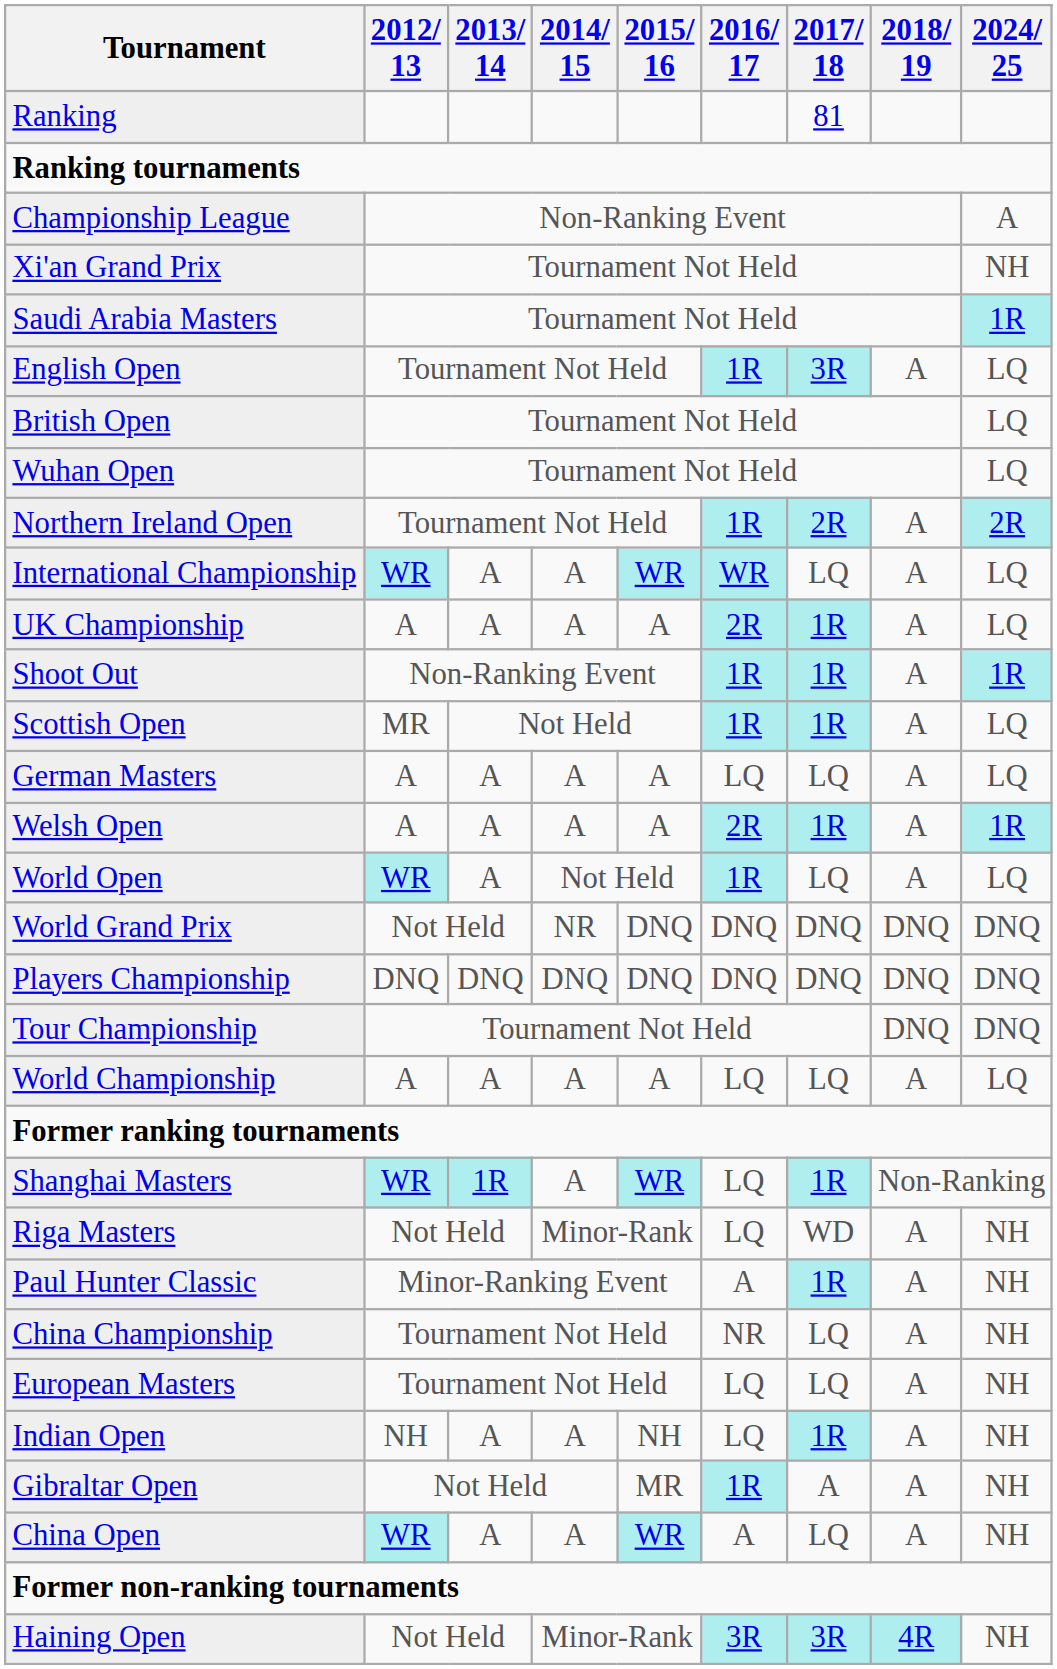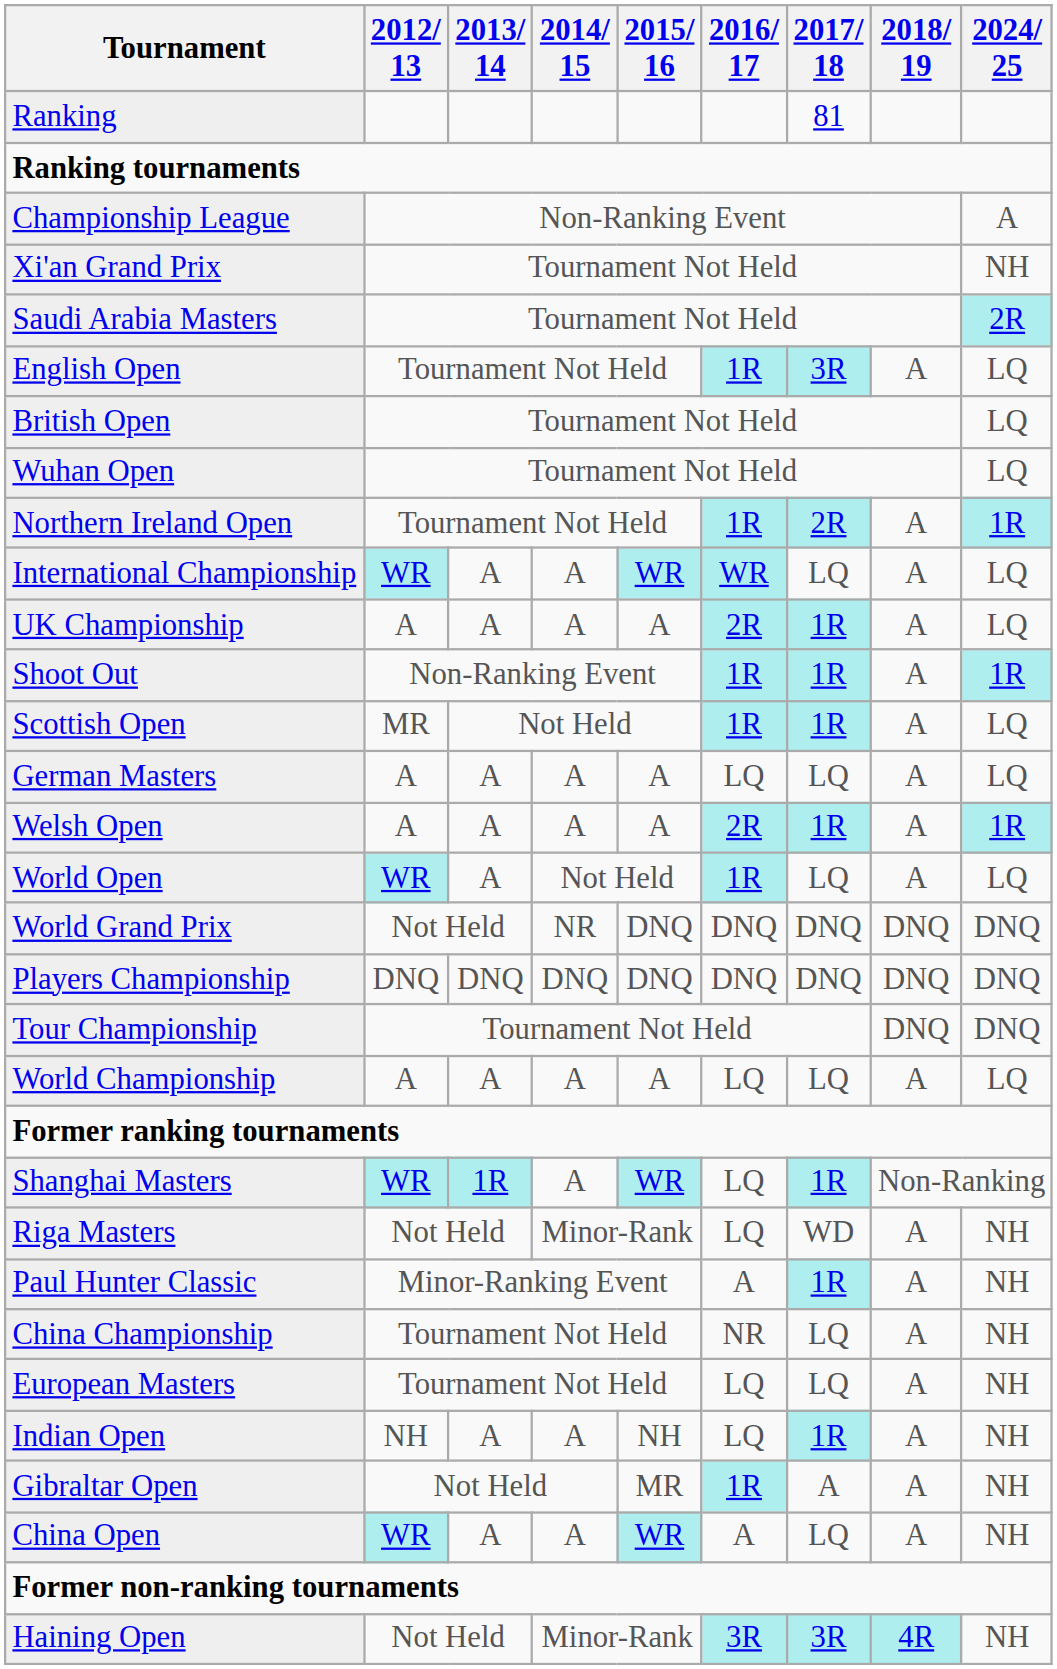 <table class="wikitable"  style="font-size:85%;">
 <tr>
 <th>Tournament</th>
 <th><a href='#'>2012/<br>13</a></th>
 <th><a href='#'>2013/<br>14</a></th>
 <th><a href='#'>2014/<br>15</a></th>
 <th><a href='#'>2015/<br>16</a></th>
 <th><a href='#'>2016/<br>17</a></th>
 <th><a href='#'>2017/<br>18</a></th>
 <th><a href='#'>2018/<br>19</a></th>
 <th><a href='#'>2024/<br>25</a></th>
 </tr>
 <tr>
 <td style="background:#EFEFEF;"><a href='#'>Ranking</a></td>
 <td align="center"></td>
 <td align="center"></td>
 <td align="center"></td>
 <td align="center"></td>
 <td align="center"></td>
 <td align="center"><a href='#'>81</a></td>
 <td align="center"></td>
 <td align="center"></td>
 </tr>
 <tr>
 <td colspan="10"><strong>Ranking tournaments</strong></td>
 </tr>
 <tr>
 <td style="background:#EFEFEF;"><a href='#'>Championship League</a></td>
 <td align="center" colspan="7" style="color:#555555;">Non-Ranking Event</td>
 <td align="center" style="color:#555555;">A</td>
 </tr>
 <tr>
 <td style="background:#EFEFEF;"><a href='#'>Xi'an Grand Prix</a></td>
 <td align="center" colspan="7" style="color:#555555;">Tournament Not Held</td>
 <td align="center" style="color:#555555;">NH</td>
 </tr>
 <tr>
 <td style="background:#EFEFEF;"><a href='#'>Saudi Arabia Masters</a></td>
 <td align="center" colspan="7" style="color:#555555;">Tournament Not Held</td>
-<td align="center" style="background:#afeeee;"><a href='#'>1R</a></td>
+<td align="center" style="background:#afeeee;"><a href='#'>2R</a></td>
 </tr>
 <tr>
 <td style="background:#EFEFEF;"><a href='#'>English Open</a></td>
 <td align="center" colspan="4" style="color:#555555;">Tournament Not Held</td>
 <td align="center" style="background:#afeeee;"><a href='#'>1R</a></td>
 <td align="center" style="background:#afeeee;"><a href='#'>3R</a></td>
 <td align="center" style="color:#555555;">A</td>
 <td align="center" style="color:#555555;">LQ</td>
 </tr>
 <tr>
 <td style="background:#EFEFEF;"><a href='#'>British Open</a></td>
 <td align="center" colspan="7" style="color:#555555;">Tournament Not Held</td>
 <td align="center" style="color:#555555;">LQ</td>
 </tr>
 <tr>
 <td style="background:#EFEFEF;"><a href='#'>Wuhan Open</a></td>
 <td align="center" colspan="7" style="color:#555555;">Tournament Not Held</td>
 <td align="center" style="color:#555555;">LQ</td>
 </tr>
 <tr>
 <td style="background:#EFEFEF;"><a href='#'>Northern Ireland Open</a></td>
 <td align="center" colspan="4" style="color:#555555;">Tournament Not Held</td>
 <td align="center" style="background:#afeeee;"><a href='#'>1R</a></td>
 <td align="center" style="background:#afeeee;"><a href='#'>2R</a></td>
 <td align="center" style="color:#555555;">A</td>
-<td align="center" style="background:#afeeee;"><a href='#'>2R</a></td>
+<td align="center" style="background:#afeeee;"><a href='#'>1R</a></td>
 </tr>
 <tr>
 <td style="background:#EFEFEF;"><a href='#'>International Championship</a></td>
 <td align="center" style="background:#afeeee;"><a href='#'>WR</a></td>
 <td align="center" style="color:#555555;">A</td>
 <td align="center" style="color:#555555;">A</td>
 <td align="center" style="background:#afeeee;"><a href='#'>WR</a></td>
 <td align="center" style="background:#afeeee;"><a href='#'>WR</a></td>
 <td align="center" style="color:#555555;">LQ</td>
 <td align="center" style="color:#555555;">A</td>
 <td align="center" style="color:#555555;">LQ</td>
 </tr>
 <tr>
 <td style="background:#EFEFEF;"><a href='#'>UK Championship</a></td>
 <td align="center" style="color:#555555;">A</td>
 <td align="center" style="color:#555555;">A</td>
 <td align="center" style="color:#555555;">A</td>
 <td align="center" style="color:#555555;">A</td>
 <td align="center" style="background:#afeeee;"><a href='#'>2R</a></td>
 <td align="center" style="background:#afeeee;"><a href='#'>1R</a></td>
 <td align="center" style="color:#555555;">A</td>
 <td align="center" style="color:#555555;">LQ</td>
 </tr>
 <tr>
 <td style="background:#EFEFEF;"><a href='#'>Shoot Out</a></td>
 <td align="center" colspan="4" style="color:#555555;">Non-Ranking Event</td>
 <td align="center" style="background:#afeeee;"><a href='#'>1R</a></td>
 <td align="center" style="background:#afeeee;"><a href='#'>1R</a></td>
 <td align="center" style="color:#555555;">A</td>
 <td align="center" style="background:#afeeee;"><a href='#'>1R</a></td>
 </tr>
 <tr>
 <td style="background:#EFEFEF;"><a href='#'>Scottish Open</a></td>
 <td align="center" style="color:#555555;">MR</td>
 <td align="center" colspan="3" style="color:#555555;">Not Held</td>
 <td align="center" style="background:#afeeee;"><a href='#'>1R</a></td>
 <td align="center" style="background:#afeeee;"><a href='#'>1R</a></td>
 <td align="center" style="color:#555555;">A</td>
 <td align="center" style="color:#555555;">LQ</td>
 </tr>
 <tr>
 <td style="background:#EFEFEF;"><a href='#'>German Masters</a></td>
 <td align="center" style="color:#555555;">A</td>
 <td align="center" style="color:#555555;">A</td>
 <td align="center" style="color:#555555;">A</td>
 <td align="center" style="color:#555555;">A</td>
 <td align="center" style="color:#555555;">LQ</td>
 <td align="center" style="color:#555555;">LQ</td>
 <td align="center" style="color:#555555;">A</td>
 <td align="center" style="color:#555555;">LQ</td>
 </tr>
 <tr>
 <td style="background:#EFEFEF;"><a href='#'>Welsh Open</a></td>
 <td align="center" style="color:#555555;">A</td>
 <td align="center" style="color:#555555;">A</td>
 <td align="center" style="color:#555555;">A</td>
 <td align="center" style="color:#555555;">A</td>
 <td align="center" style="background:#afeeee;"><a href='#'>2R</a></td>
 <td align="center" style="background:#afeeee;"><a href='#'>1R</a></td>
 <td align="center" style="color:#555555;">A</td>
 <td align="center" style="background:#afeeee;"><a href='#'>1R</a></td>
 </tr>
 <tr>
 <td style="background:#EFEFEF;"><a href='#'>World Open</a></td>
 <td align="center" style="background:#afeeee;"><a href='#'>WR</a></td>
 <td align="center" style="color:#555555;">A</td>
 <td align="center" colspan="2" style="color:#555555;">Not Held</td>
 <td align="center" style="background:#afeeee;"><a href='#'>1R</a></td>
 <td align="center" style="color:#555555;">LQ</td>
 <td align="center" style="color:#555555;">A</td>
 <td align="center" style="color:#555555;">LQ</td>
 </tr>
 <tr>
 <td style="background:#EFEFEF;"><a href='#'>World Grand Prix</a></td>
 <td align="center" colspan="2" style="color:#555555;">Not Held</td>
 <td align="center" style="color:#555555;">NR</td>
 <td align="center" style="color:#555555;">DNQ</td>
 <td align="center" style="color:#555555;">DNQ</td>
 <td align="center" style="color:#555555;">DNQ</td>
 <td align="center" style="color:#555555;">DNQ</td>
 <td align="center" style="color:#555555;">DNQ</td>
 </tr>
 <tr>
 <td style="background:#EFEFEF;"><a href='#'>Players Championship</a></td>
 <td align="center" style="color:#555555;">DNQ</td>
 <td align="center" style="color:#555555;">DNQ</td>
 <td align="center" style="color:#555555;">DNQ</td>
 <td align="center" style="color:#555555;">DNQ</td>
 <td align="center" style="color:#555555;">DNQ</td>
 <td align="center" style="color:#555555;">DNQ</td>
 <td align="center" style="color:#555555;">DNQ</td>
 <td align="center" style="color:#555555;">DNQ</td>
 </tr>
 <tr>
 <td style="background:#EFEFEF;"><a href='#'>Tour Championship</a></td>
 <td align="center" colspan="6" style="color:#555555;">Tournament Not Held</td>
 <td align="center" style="color:#555555;">DNQ</td>
 <td align="center" style="color:#555555;">DNQ</td>
 </tr>
 <tr>
 <td style="background:#EFEFEF;"><a href='#'>World Championship</a></td>
 <td align="center" style="color:#555555;">A</td>
 <td align="center" style="color:#555555;">A</td>
 <td align="center" style="color:#555555;">A</td>
 <td align="center" style="color:#555555;">A</td>
 <td align="center" style="color:#555555;">LQ</td>
 <td align="center" style="color:#555555;">LQ</td>
 <td align="center" style="color:#555555;">A</td>
 <td align="center" style="color:#555555;">LQ</td>
 </tr>
 <tr>
 <td colspan="10"><strong>Former ranking tournaments</strong></td>
 </tr>
 <tr>
 <td style="background:#EFEFEF;"><a href='#'>Shanghai Masters</a></td>
 <td align="center" style="background:#afeeee;"><a href='#'>WR</a></td>
 <td align="center" style="background:#afeeee;"><a href='#'>1R</a></td>
 <td align="center" style="color:#555555;">A</td>
 <td align="center" style="background:#afeeee;"><a href='#'>WR</a></td>
 <td align="center" style="color:#555555;">LQ</td>
 <td align="center" style="background:#afeeee;"><a href='#'>1R</a></td>
 <td align="center" colspan="2" style="color:#555555;">Non-Ranking</td>
 </tr>
 <tr>
 <td style="background:#EFEFEF;"><a href='#'>Riga Masters</a></td>
 <td align="center" colspan="2" style="color:#555555;">Not Held</td>
 <td align="center" colspan="2" style="color:#555555;">Minor-Rank</td>
 <td align="center" style="color:#555555;">LQ</td>
 <td align="center" style="color:#555555;">WD</td>
 <td align="center" style="color:#555555;">A</td>
 <td align="center" style="color:#555555;">NH</td>
 </tr>
 <tr>
 <td style="background:#EFEFEF;"><a href='#'>Paul Hunter Classic</a></td>
 <td align="center" colspan="4" style="color:#555555;">Minor-Ranking Event</td>
 <td align="center" style="color:#555555;">A</td>
 <td align="center" style="background:#afeeee;"><a href='#'>1R</a></td>
 <td align="center" style="color:#555555;">A</td>
 <td align="center" style="color:#555555;">NH</td>
 </tr>
 <tr>
 <td style="background:#EFEFEF;"><a href='#'>China Championship</a></td>
 <td align="center" colspan="4" style="color:#555555;">Tournament Not Held</td>
 <td align="center" style="color:#555555;">NR</td>
 <td align="center" style="color:#555555;">LQ</td>
 <td align="center" style="color:#555555;">A</td>
 <td align="center" style="color:#555555;">NH</td>
 </tr>
 <tr>
 <td style="background:#EFEFEF;"><a href='#'>European Masters</a></td>
 <td align="center" colspan="4" style="color:#555555;">Tournament Not Held</td>
 <td align="center" style="color:#555555;">LQ</td>
 <td align="center" style="color:#555555;">LQ</td>
 <td align="center" style="color:#555555;">A</td>
 <td align="center" style="color:#555555;">NH</td>
 </tr>
 <tr>
 <td style="background:#EFEFEF;"><a href='#'>Indian Open</a></td>
 <td align="center" style="color:#555555;">NH</td>
 <td align="center" style="color:#555555;">A</td>
 <td align="center" style="color:#555555;">A</td>
 <td align="center" style="color:#555555;">NH</td>
 <td align="center" style="color:#555555;">LQ</td>
 <td align="center" style="background:#afeeee;"><a href='#'>1R</a></td>
 <td align="center" style="color:#555555;">A</td>
 <td align="center" style="color:#555555;">NH</td>
 </tr>
 <tr>
 <td style="background:#EFEFEF;"><a href='#'>Gibraltar Open</a></td>
 <td align="center" colspan="3" style="color:#555555;">Not Held</td>
 <td align="center" style="color:#555555;">MR</td>
 <td align="center" style="background:#afeeee;"><a href='#'>1R</a></td>
 <td align="center" style="color:#555555;">A</td>
 <td align="center" style="color:#555555;">A</td>
 <td align="center" style="color:#555555;">NH</td>
 </tr>
 <tr>
 <td style="background:#EFEFEF;"><a href='#'>China Open</a></td>
 <td align="center" style="background:#afeeee;"><a href='#'>WR</a></td>
 <td align="center" style="color:#555555;">A</td>
 <td align="center" style="color:#555555;">A</td>
 <td align="center" style="background:#afeeee;"><a href='#'>WR</a></td>
 <td align="center" style="color:#555555;">A</td>
 <td align="center" style="color:#555555;">LQ</td>
 <td align="center" style="color:#555555;">A</td>
 <td align="center" style="color:#555555;">NH</td>
 </tr>
 <tr>
 <td colspan="10"><strong>Former non-ranking tournaments</strong></td>
 </tr>
 <tr>
 <td style="background:#EFEFEF;"><a href='#'>Haining Open</a></td>
 <td align="center" colspan="2" style="color:#555555;">Not Held</td>
 <td align="center" colspan="2" style="color:#555555;">Minor-Rank</td>
 <td align="center" style="background:#afeeee;"><a href='#'>3R</a></td>
 <td align="center" style="background:#afeeee;"><a href='#'>3R</a></td>
 <td align="center" style="background:#afeeee;"><a href='#'>4R</a></td>
 <td align="center" style="color:#555555;">NH</td>
 </tr>
 </table>
